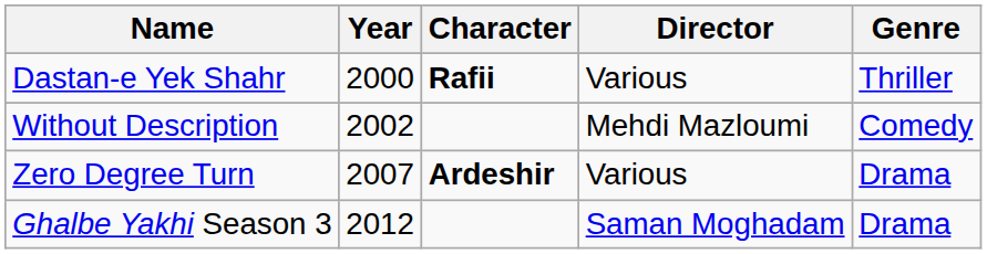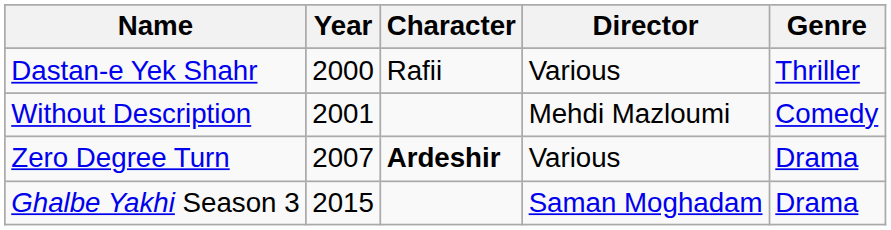 <table class="wikitable" border="1">
 <tr>
 <th>Name</th>
 <th>Year</th>
 <th>Character</th>
 <th>Director</th>
 <th>Genre</th>
 </tr>
 <tr>
 <td><a href='#'>Dastan-e Yek Shahr</a></td>
 <td>2000</td>
-<td><strong>Rafii</strong></td>
+<td>Rafii</td>
 <td>Various</td>
 <td><a href='#'>Thriller</a></td>
 </tr>
 <tr>
 <td><a href='#'>Without Description</a></td>
-<td>2002</td>
+<td>2001</td>
 <td></td>
 <td>Mehdi Mazloumi</td>
 <td><a href='#'>Comedy</a></td>
 </tr>
 <tr>
 <td><a href='#'>Zero Degree Turn</a></td>
 <td>2007</td>
 <td><strong>Ardeshir</strong></td>
 <td>Various</td>
 <td><a href='#'>Drama</a></td>
 </tr>
 <tr>
 <td><em><a href='#'>Ghalbe Yakhi</a></em> Season 3</td>
-<td>2012</td>
+<td>2015</td>
 <td></td>
 <td><a href='#'>Saman Moghadam</a></td>
 <td><a href='#'>Drama</a></td>
 </tr>
 </table>
